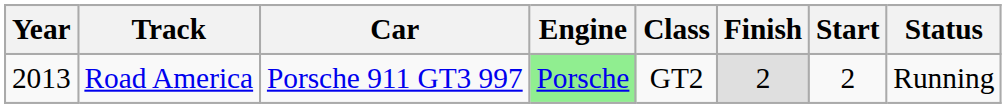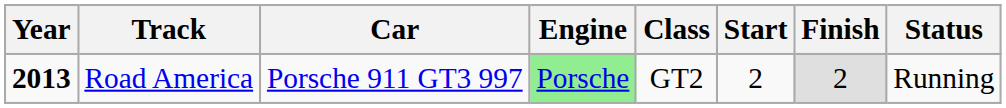 <table class="wikitable" style="text-align:center; font-size:90%">
 <tr>
 <th>Year</th>
 <th>Track</th>
 <th>Car</th>
 <th>Engine</th>
 <th>Class</th>
+<th>Start</th>
 <th>Finish</th>
-<th>Start</th>
 <th>Status</th>
 </tr>
 <tr>
-<td>2013</td>
+<td><strong>2013</strong></td>
 <td><a href='#'>Road America</a></td>
 <td><a href='#'>Porsche 911 GT3 997</a></td>
 <td style="background: lightgreen;"><a href='#'>Porsche</a></td>
 <td>GT2</td>
+<td>2</td>
 <td style="background:#DFDFDF;">2</td>
-<td>2</td>
 <td>Running</td>
 </tr>
 </table>
